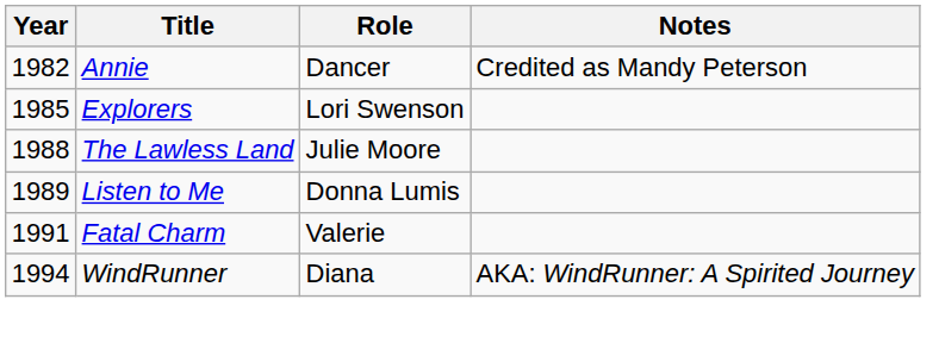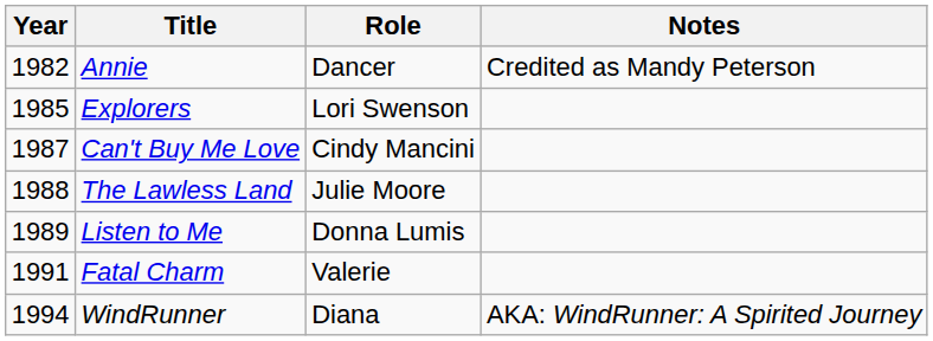 <table class="wikitable sortable">
 <tr>
 <th>Year</th>
 <th>Title</th>
 <th>Role</th>
 <th class="unsortable">Notes</th>
 </tr>
 <tr>
 <td>1982</td>
 <td><em><a href='#'>Annie</a></em></td>
 <td>Dancer</td>
 <td>Credited as Mandy Peterson</td>
 </tr>
 <tr>
 <td>1985</td>
 <td><em><a href='#'>Explorers</a></em></td>
 <td>Lori Swenson</td>
+<td></td>
+</tr>
+<tr>
+<td>1987</td>
+<td><em><a href='#'>Can't Buy Me Love</a></em></td>
+<td>Cindy Mancini</td>
 <td></td>
 </tr>
 <tr>
 <td>1988</td>
 <td><em><a href='#'>The Lawless Land</a></em></td>
 <td>Julie Moore</td>
 <td></td>
 </tr>
 <tr>
 <td>1989</td>
 <td><em><a href='#'>Listen to Me</a></em></td>
 <td>Donna Lumis</td>
 <td></td>
 </tr>
 <tr>
 <td>1991</td>
 <td><em><a href='#'>Fatal Charm</a></em></td>
 <td>Valerie</td>
 <td></td>
 </tr>
 <tr>
 <td>1994</td>
 <td><em>WindRunner</em></td>
 <td>Diana</td>
 <td>AKA: <em>WindRunner: A Spirited Journey</em></td>
 </tr>
 </table>
